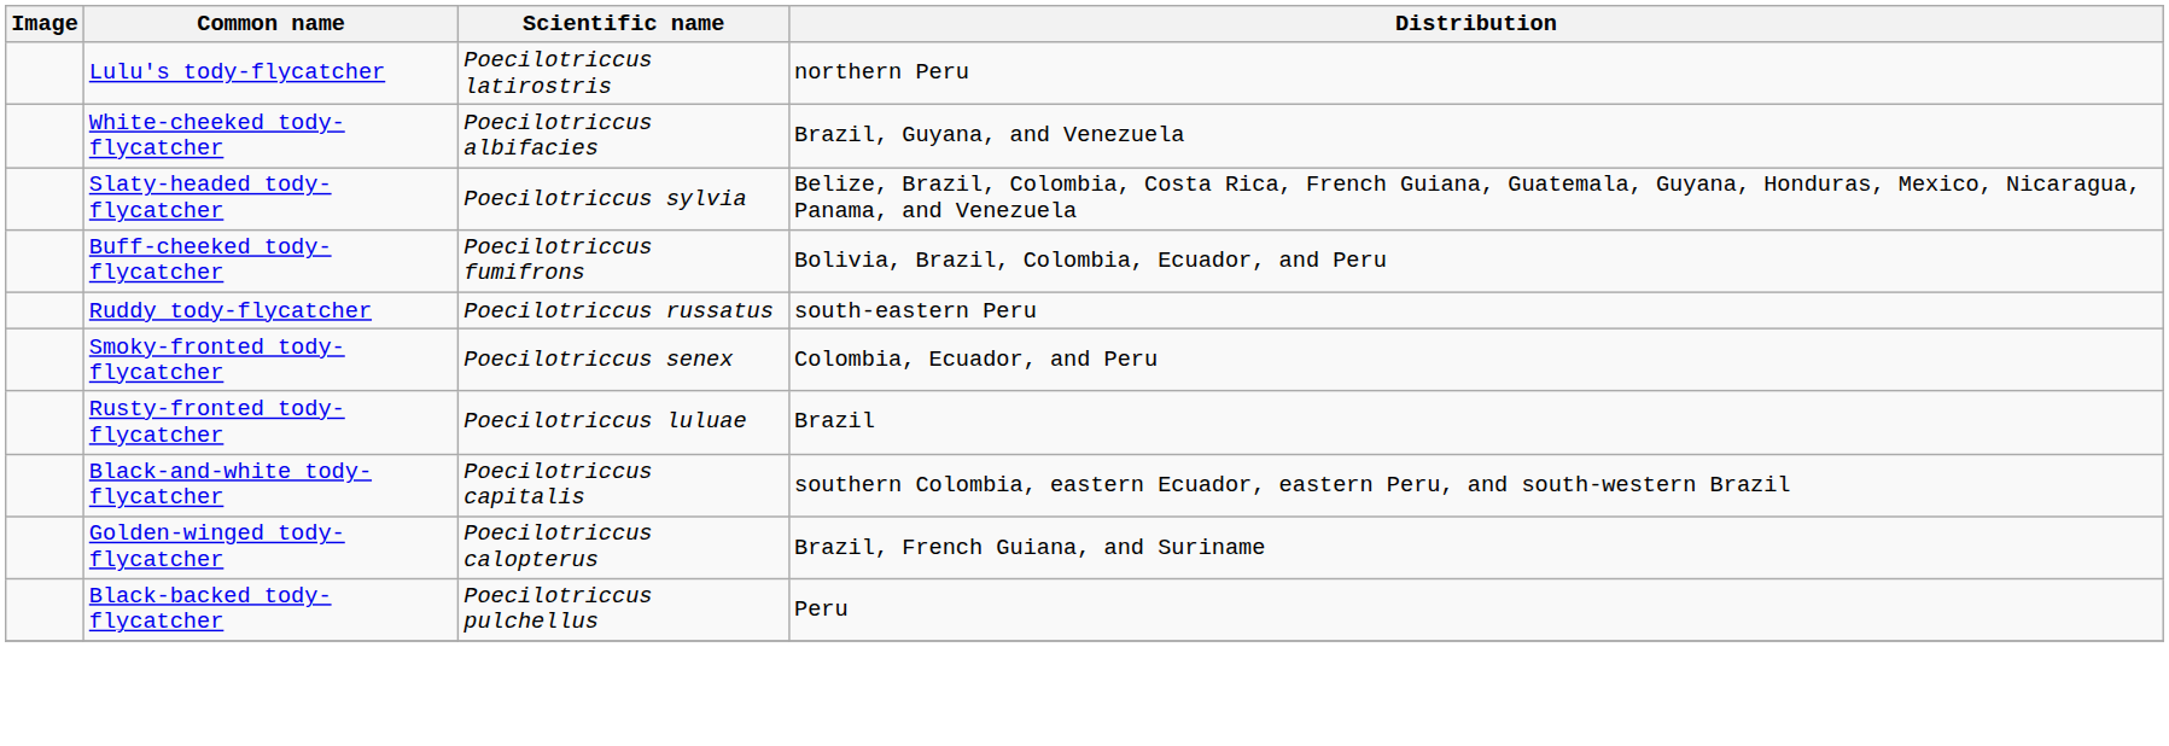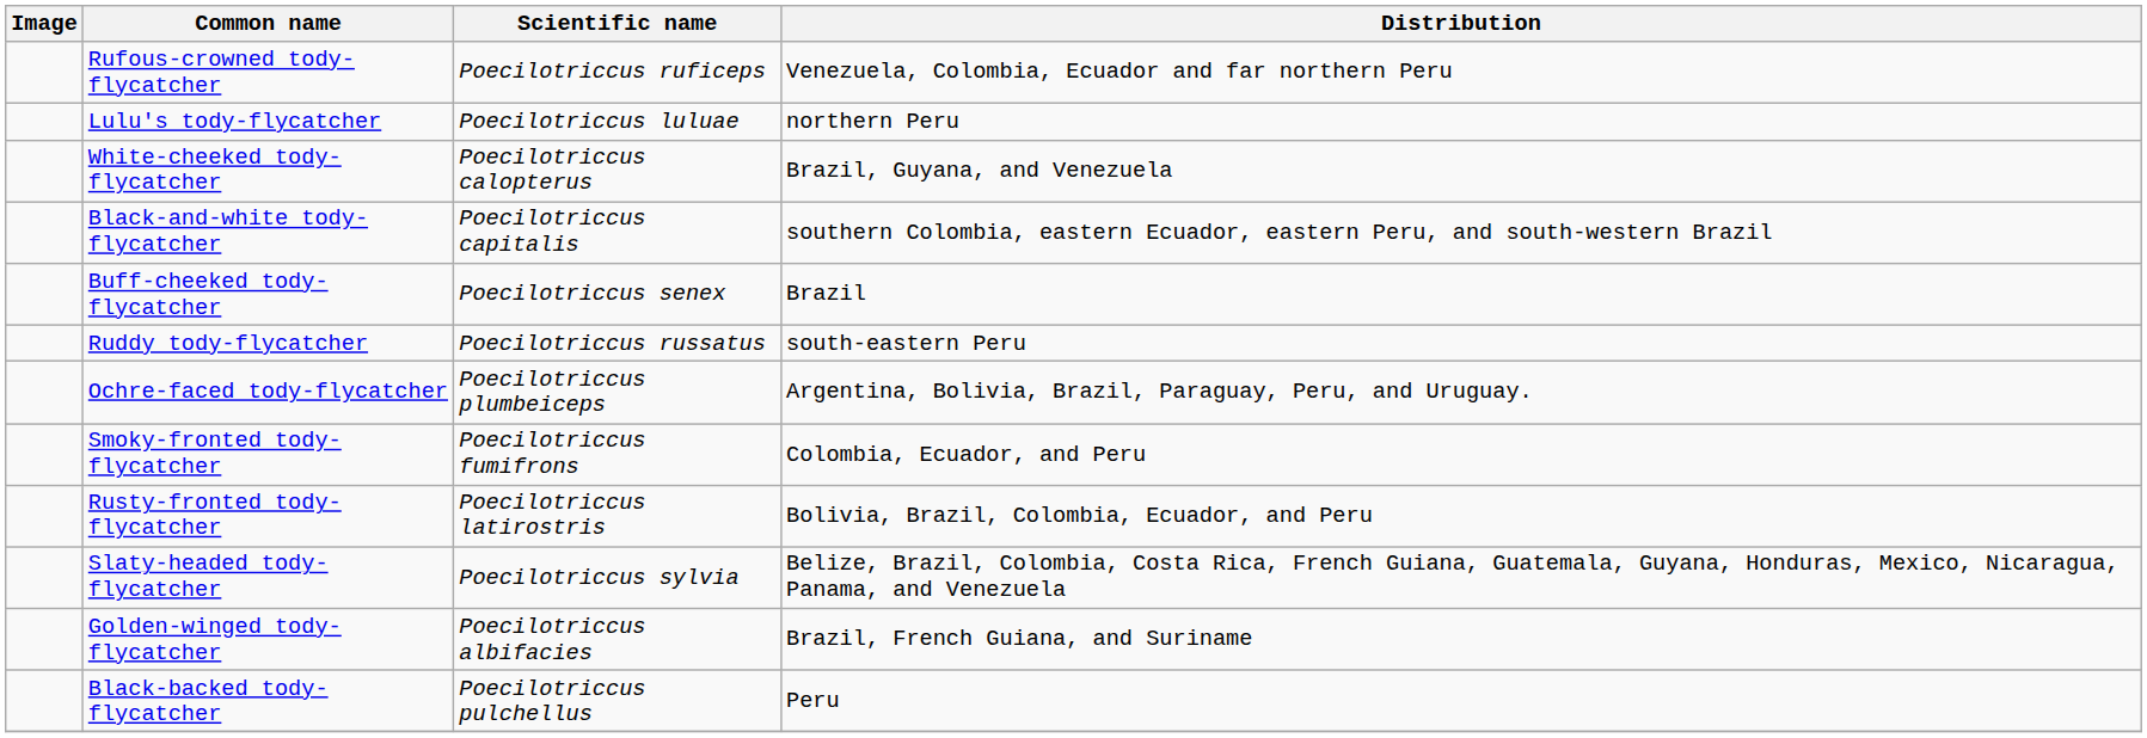 <table class="wikitable">
 <tr>
 <th>Image</th>
 <th>Common name</th>
 <th>Scientific name</th>
 <th>Distribution</th>
 </tr>
 <tr>
 <td></td>
+<td><a href='#'>Rufous-crowned tody-flycatcher</a></td>
+<td><em>Poecilotriccus ruficeps</em></td>
+<td>Venezuela, Colombia, Ecuador and far northern Peru</td>
+</tr>
+<tr>
+<td></td>
 <td><a href='#'>Lulu's tody-flycatcher</a></td>
-<td><em>Poecilotriccus latirostris</em></td>
+<td><em>Poecilotriccus luluae</em></td>
 <td>northern Peru</td>
 </tr>
 <tr>
 <td></td>
 <td><a href='#'>White-cheeked tody-flycatcher</a></td>
-<td><em>Poecilotriccus albifacies</em></td>
+<td><em>Poecilotriccus calopterus</em></td>
 <td>Brazil, Guyana, and Venezuela</td>
+</tr>
+<tr>
+<td></td>
+<td><a href='#'>Black-and-white tody-flycatcher</a></td>
+<td><em>Poecilotriccus capitalis</em></td>
+<td>southern Colombia, eastern Ecuador, eastern Peru, and south-western Brazil</td>
+</tr>
+<tr>
+<td></td>
+<td><a href='#'>Buff-cheeked tody-flycatcher</a></td>
+<td><em>Poecilotriccus senex</em></td>
+<td>Brazil</td>
+</tr>
+<tr>
+<td></td>
+<td><a href='#'>Ruddy tody-flycatcher</a></td>
+<td><em>Poecilotriccus russatus</em></td>
+<td>south-eastern Peru</td>
+</tr>
+<tr>
+<td></td>
+<td><a href='#'>Ochre-faced tody-flycatcher</a></td>
+<td><em>Poecilotriccus plumbeiceps</em></td>
+<td>Argentina, Bolivia, Brazil, Paraguay, Peru, and Uruguay.</td>
+</tr>
+<tr>
+<td></td>
+<td><a href='#'>Smoky-fronted tody-flycatcher</a></td>
+<td><em>Poecilotriccus fumifrons</em></td>
+<td>Colombia, Ecuador, and Peru</td>
+</tr>
+<tr>
+<td></td>
+<td><a href='#'>Rusty-fronted tody-flycatcher</a></td>
+<td><em>Poecilotriccus latirostris</em></td>
+<td>Bolivia, Brazil, Colombia, Ecuador, and Peru</td>
 </tr>
 <tr>
 <td></td>
 <td><a href='#'>Slaty-headed tody-flycatcher</a></td>
 <td><em>Poecilotriccus sylvia</em></td>
 <td>Belize, Brazil, Colombia, Costa Rica, French Guiana, Guatemala, Guyana, Honduras, Mexico, Nicaragua, Panama, and Venezuela</td>
 </tr>
 <tr>
 <td></td>
-<td><a href='#'>Buff-cheeked tody-flycatcher</a></td>
-<td><em>Poecilotriccus fumifrons</em></td>
-<td>Bolivia, Brazil, Colombia, Ecuador, and Peru</td>
-</tr>
-<tr>
-<td></td>
-<td><a href='#'>Ruddy tody-flycatcher</a></td>
-<td><em>Poecilotriccus russatus</em></td>
-<td>south-eastern Peru</td>
-</tr>
-<tr>
-<td></td>
-<td><a href='#'>Smoky-fronted tody-flycatcher</a></td>
-<td><em>Poecilotriccus senex</em></td>
-<td>Colombia, Ecuador, and Peru</td>
-</tr>
-<tr>
-<td></td>
-<td><a href='#'>Rusty-fronted tody-flycatcher</a></td>
-<td><em>Poecilotriccus luluae</em></td>
-<td>Brazil</td>
-</tr>
-<tr>
-<td></td>
-<td><a href='#'>Black-and-white tody-flycatcher</a></td>
-<td><em>Poecilotriccus capitalis</em></td>
-<td>southern Colombia, eastern Ecuador, eastern Peru, and south-western Brazil</td>
-</tr>
-<tr>
-<td></td>
 <td><a href='#'>Golden-winged tody-flycatcher</a></td>
-<td><em>Poecilotriccus calopterus</em></td>
+<td><em>Poecilotriccus albifacies</em></td>
 <td>Brazil, French Guiana, and Suriname</td>
 </tr>
 <tr>
 <td></td>
 <td><a href='#'>Black-backed tody-flycatcher</a></td>
 <td><em>Poecilotriccus pulchellus</em></td>
 <td>Peru</td>
 </tr>
 <tr>
 </tr>
 </table>
